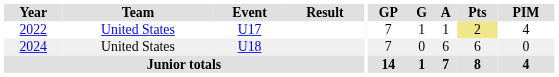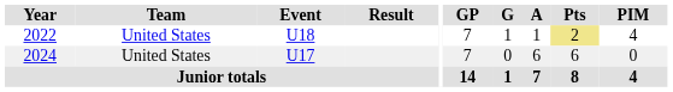 <table border="0" cellpadding="1" cellspacing="0" ID="Table3" style="text-align:center; width:40em;">
 <tr bgcolor="#e0e0e0">
 <th>Year</th>
 <th>Team</th>
 <th>Event</th>
 <th>Result</th>
 <th rowspan="98" bgcolor="#ffffff"></th>
 <th>GP</th>
 <th>G</th>
 <th>A</th>
 <th>Pts</th>
 <th>PIM</th>
 </tr>
 <tr>
 <td><a href='#'>2022</a></td>
 <td><a href='#'>United States</a></td>
-<td><a href='#'>U17</a></td>
+<td><a href='#'>U18</a></td>
 <td></td>
 <td>7</td>
 <td>1</td>
 <td>1</td>
 <td style="background: khaki;">2</td>
 <td>4</td>
 </tr>
 <tr bgcolor="#f0f0f0">
 <td><a href='#'>2024</a></td>
 <td>United States</td>
-<td><a href='#'>U18</a></td>
+<td><a href='#'>U17</a></td>
 <td></td>
 <td>7</td>
 <td>0</td>
 <td>6</td>
 <td>6</td>
 <td>0</td>
 </tr>
 <tr bgcolor="#e0e0e0">
 <th colspan="4">Junior totals</th>
 <th>14</th>
 <th>1</th>
 <th>7</th>
 <th>8</th>
 <th>4</th>
 </tr>
 </table>
